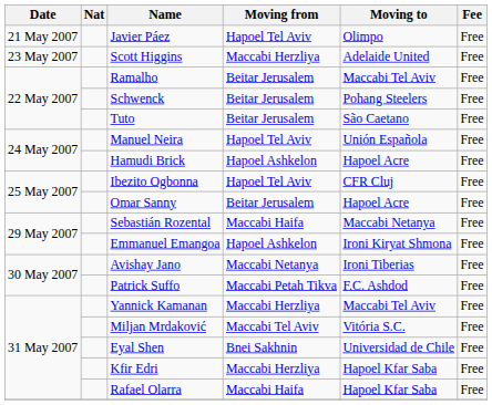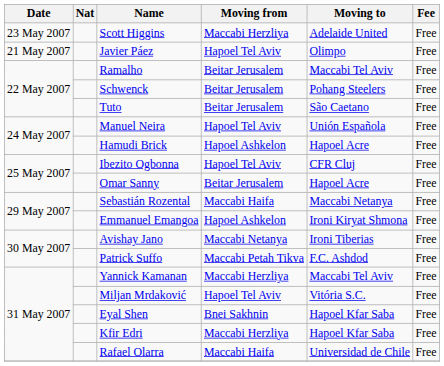 <table class="wikitable">
 <tr>
 <th>Date</th>
 <th>Nat</th>
 <th>Name</th>
 <th>Moving from</th>
 <th>Moving to</th>
 <th>Fee</th>
 </tr>
 <tr>
+<td>23 May 2007</td>
+<td></td>
+<td><a href='#'>Scott Higgins</a></td>
+<td><a href='#'>Maccabi Herzliya</a></td>
+<td><a href='#'>Adelaide United</a></td>
+<td>Free</td>
+</tr>
+<tr>
 <td>21 May 2007</td>
 <td></td>
 <td><a href='#'>Javier Páez</a></td>
 <td><a href='#'>Hapoel Tel Aviv</a></td>
 <td> <a href='#'>Olimpo</a></td>
-<td>Free</td>
-</tr>
-<tr>
-<td>23 May 2007</td>
-<td></td>
-<td><a href='#'>Scott Higgins</a></td>
-<td><a href='#'>Maccabi Herzliya</a></td>
-<td><a href='#'>Adelaide United</a></td>
 <td>Free</td>
 </tr>
 <tr>
 <td rowspan="3">22 May 2007</td>
 <td></td>
 <td><a href='#'>Ramalho</a></td>
 <td><a href='#'>Beitar Jerusalem</a></td>
 <td><a href='#'>Maccabi Tel Aviv</a></td>
 <td>Free</td>
 </tr>
 <tr>
 <td></td>
 <td><a href='#'>Schwenck</a></td>
 <td><a href='#'>Beitar Jerusalem</a></td>
 <td><a href='#'>Pohang Steelers</a></td>
 <td>Free</td>
 </tr>
 <tr>
 <td></td>
 <td><a href='#'>Tuto</a></td>
 <td><a href='#'>Beitar Jerusalem</a></td>
 <td><a href='#'>São Caetano</a></td>
 <td>Free</td>
 </tr>
 <tr>
 <td rowspan="2">24 May 2007</td>
 <td></td>
 <td><a href='#'>Manuel Neira</a></td>
 <td><a href='#'>Hapoel Tel Aviv</a></td>
 <td><a href='#'>Unión Española</a></td>
 <td>Free</td>
 </tr>
 <tr>
 <td></td>
 <td><a href='#'>Hamudi Brick</a></td>
 <td><a href='#'>Hapoel Ashkelon</a></td>
 <td><a href='#'>Hapoel Acre</a></td>
 <td>Free</td>
 </tr>
 <tr>
 <td rowspan="2">25 May 2007</td>
 <td></td>
 <td><a href='#'>Ibezito Ogbonna</a></td>
 <td><a href='#'>Hapoel Tel Aviv</a></td>
 <td><a href='#'>CFR Cluj</a></td>
 <td>Free</td>
 </tr>
 <tr>
 <td></td>
 <td><a href='#'>Omar Sanny</a></td>
 <td><a href='#'>Beitar Jerusalem</a></td>
 <td><a href='#'>Hapoel Acre</a></td>
 <td>Free</td>
 </tr>
 <tr>
 <td rowspan="2">29 May 2007</td>
 <td></td>
 <td><a href='#'>Sebastián Rozental</a></td>
 <td><a href='#'>Maccabi Haifa</a></td>
 <td><a href='#'>Maccabi Netanya</a></td>
 <td>Free</td>
 </tr>
 <tr>
 <td></td>
 <td><a href='#'>Emmanuel Emangoa</a></td>
 <td><a href='#'>Hapoel Ashkelon</a></td>
 <td><a href='#'>Ironi Kiryat Shmona</a></td>
 <td>Free</td>
 </tr>
 <tr>
 <td rowspan="2">30 May 2007</td>
 <td></td>
 <td><a href='#'>Avishay Jano</a></td>
 <td><a href='#'>Maccabi Netanya</a></td>
 <td><a href='#'>Ironi Tiberias</a></td>
 <td>Free</td>
 </tr>
 <tr>
 <td></td>
 <td><a href='#'>Patrick Suffo</a></td>
 <td><a href='#'>Maccabi Petah Tikva</a></td>
 <td><a href='#'>F.C. Ashdod</a></td>
 <td>Free</td>
 </tr>
 <tr>
 <td rowspan="5">31 May 2007</td>
 <td></td>
 <td><a href='#'>Yannick Kamanan</a></td>
 <td><a href='#'>Maccabi Herzliya</a></td>
 <td><a href='#'>Maccabi Tel Aviv</a></td>
 <td>Free</td>
 </tr>
 <tr>
 <td></td>
 <td><a href='#'>Miljan Mrdaković</a></td>
-<td><a href='#'>Maccabi Tel Aviv</a></td>
+<td><a href='#'>Hapoel Tel Aviv</a></td>
 <td><a href='#'>Vitória S.C.</a></td>
 <td>Free</td>
 </tr>
 <tr>
 <td></td>
 <td><a href='#'>Eyal Shen</a></td>
 <td><a href='#'>Bnei Sakhnin</a></td>
-<td><a href='#'>Universidad de Chile</a></td>
+<td><a href='#'>Hapoel Kfar Saba</a></td>
 <td>Free</td>
 </tr>
 <tr>
 <td></td>
 <td><a href='#'>Kfir Edri</a></td>
 <td><a href='#'>Maccabi Herzliya</a></td>
 <td><a href='#'>Hapoel Kfar Saba</a></td>
 <td>Free</td>
 </tr>
 <tr>
 <td></td>
 <td><a href='#'>Rafael Olarra</a></td>
 <td><a href='#'>Maccabi Haifa</a></td>
-<td><a href='#'>Hapoel Kfar Saba</a></td>
+<td><a href='#'>Universidad de Chile</a></td>
 <td>Free</td>
 </tr>
 <tr>
 </tr>
 </table>
